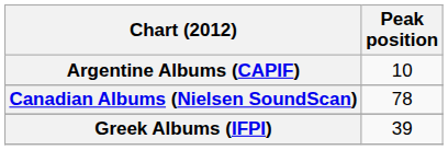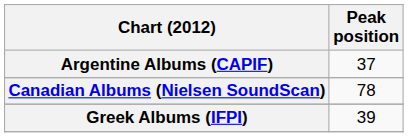 <table class="wikitable sortable plainrowheaders" style="text-align:center">
 <tr>
 <th scope="col">Chart (2012)</th>
 <th scope="col">Peak<br>position</th>
 </tr>
 <tr>
 <th scope="row">Argentine Albums (<a href='#'>CAPIF</a>)</th>
-<td>10</td>
+<td>37</td>
 </tr>
 <tr>
 </tr>
 <tr>
 </tr>
 <tr>
 </tr>
 <tr>
 </tr>
 <tr>
 <th scope="row"><a href='#'>Canadian Albums</a> (<a href='#'>Nielsen SoundScan</a>)</th>
 <td>78</td>
 </tr>
 <tr>
 </tr>
 <tr>
 </tr>
 <tr>
 </tr>
 <tr>
 </tr>
 <tr>
 </tr>
 <tr>
 <th scope="row">Greek Albums (<a href='#'>IFPI</a>)</th>
 <td>39</td>
 </tr>
 <tr>
 </tr>
 <tr>
 </tr>
 <tr>
 </tr>
 <tr>
 </tr>
 <tr>
 </tr>
 <tr>
 </tr>
 <tr>
 </tr>
 <tr>
 </tr>
 <tr>
 </tr>
 <tr>
 </tr>
 </table>
